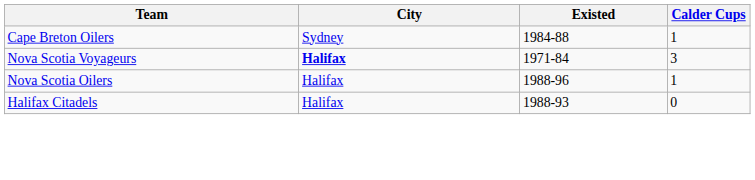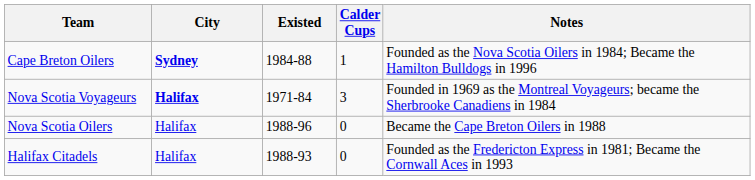 <table class="wikitable">
 <tr>
 <th bgcolor="#DDDDFF" width="20%">Team</th>
 <th bgcolor="#DDDDFF" width="15%">City</th>
 <th bgcolor="#DDDDFF" width="10%">Existed</th>
 <th bgcolor="#DDDDFF" width="5%"><a href='#'>Calder Cups</a></th>
+<th bgcolor="#DDDDFF" width="50%">Notes</th>
 </tr>
 <tr>
 <td><a href='#'>Cape Breton Oilers</a></td>
-<td><a href='#'>Sydney</a></td>
+<td><strong><a href='#'>Sydney</a></strong></td>
 <td>1984-88</td>
 <td>1</td>
+<td>Founded as the <a href='#'>Nova Scotia Oilers</a> in 1984; Became the <a href='#'>Hamilton Bulldogs</a> in 1996</td>
 </tr>
 <tr>
 <td><a href='#'>Nova Scotia Voyageurs</a></td>
 <td><strong><a href='#'>Halifax</a></strong></td>
 <td>1971-84</td>
 <td>3</td>
+<td>Founded in 1969 as the <a href='#'>Montreal Voyageurs</a>; became the <a href='#'>Sherbrooke Canadiens</a> in 1984</td>
 </tr>
 <tr>
 <td><a href='#'>Nova Scotia Oilers</a></td>
 <td><a href='#'>Halifax</a></td>
 <td>1988-96</td>
-<td>1</td>
+<td>0</td>
+<td>Became the <a href='#'>Cape Breton Oilers</a> in 1988</td>
 </tr>
 <tr>
 <td><a href='#'>Halifax Citadels</a></td>
 <td><a href='#'>Halifax</a></td>
 <td>1988-93</td>
 <td>0</td>
+<td>Founded as the <a href='#'>Fredericton Express</a> in 1981; Became the <a href='#'>Cornwall Aces</a> in 1993</td>
 </tr>
 </table>
